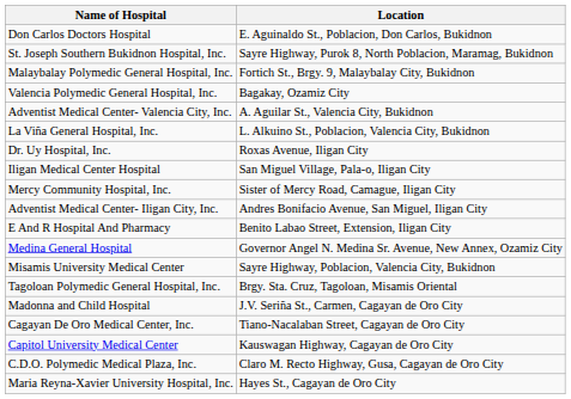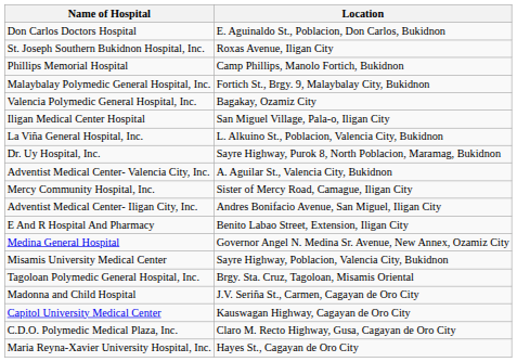 <table class="wikitable">
 <tr>
 <th>Name of Hospital<br></th>
 <th>Location</th>
 </tr>
 <tr style="vertical-align:middle;">
 <td>Don Carlos Doctors Hospital</td>
 <td>E. Aguinaldo St., Poblacion, Don Carlos, Bukidnon</td>
 </tr>
 <tr style="vertical-align:middle;">
 <td>St. Joseph Southern Bukidnon Hospital, Inc.</td>
-<td>Sayre Highway, Purok 8, North Poblacion, Maramag, Bukidnon</td>
+<td>Roxas Avenue, Iligan City</td>
+</tr>
+<tr style="vertical-align:middle;">
+<td>Phillips Memorial Hospital</td>
+<td>Camp Phillips, Manolo Fortich, Bukidnon</td>
 </tr>
 <tr style="vertical-align:middle;">
 <td>Malaybalay Polymedic General Hospital, Inc.</td>
 <td>Fortich St., Brgy. 9, Malaybalay City, Bukidnon</td>
 </tr>
 <tr style="vertical-align:middle;">
 <td>Valencia Polymedic General Hospital, Inc.</td>
 <td>Bagakay, Ozamiz City</td>
 </tr>
 <tr style="vertical-align:middle;">
-<td>Adventist Medical Center- Valencia City, Inc.</td>
-<td>A. Aguilar St., Valencia City, Bukidnon</td>
+<td>Iligan Medical Center Hospital</td>
+<td>San Miguel Village, Pala-o, Iligan City</td>
 </tr>
 <tr style="vertical-align:middle;">
 <td>La Viña General Hospital, Inc.</td>
 <td>L. Alkuino St., Poblacion, Valencia City, Bukidnon</td>
 </tr>
 <tr style="vertical-align:middle;">
 <td>Dr. Uy Hospital, Inc.</td>
-<td>Roxas Avenue, Iligan City</td>
+<td>Sayre Highway, Purok 8, North Poblacion, Maramag, Bukidnon</td>
 </tr>
 <tr style="vertical-align:middle;">
-<td>Iligan Medical Center Hospital</td>
-<td>San Miguel Village, Pala-o, Iligan City</td>
+<td>Adventist Medical Center- Valencia City, Inc.</td>
+<td>A. Aguilar St., Valencia City, Bukidnon</td>
 </tr>
 <tr style="vertical-align:middle;">
 <td>Mercy Community Hospital, Inc.</td>
 <td>Sister of Mercy Road, Camague, Iligan City</td>
 </tr>
 <tr style="vertical-align:middle;">
 <td>Adventist Medical Center- Iligan City, Inc.</td>
 <td>Andres Bonifacio Avenue, San Miguel, Iligan City</td>
 </tr>
 <tr style="vertical-align:middle;">
 <td>E And R Hospital And Pharmacy</td>
 <td>Benito Labao Street, Extension, Iligan City</td>
 </tr>
 <tr style="vertical-align:middle;">
 <td><a href='#'>Medina General Hospital</a></td>
 <td>Governor Angel N. Medina Sr. Avenue, New Annex, Ozamiz City</td>
 </tr>
 <tr style="vertical-align:middle;">
 <td>Misamis University Medical Center</td>
 <td>Sayre Highway, Poblacion, Valencia City, Bukidnon</td>
 </tr>
 <tr style="vertical-align:middle;">
 <td>Tagoloan Polymedic General Hospital, Inc.</td>
 <td>Brgy. Sta. Cruz, Tagoloan, Misamis Oriental</td>
 </tr>
 <tr style="vertical-align:middle;">
 <td>Madonna and Child Hospital</td>
 <td>J.V. Seriña St., Carmen, Cagayan de Oro City</td>
 </tr>
 <tr style="vertical-align:middle;">
-<td>Cagayan De Oro Medical Center, Inc.</td>
-<td>Tiano-Nacalaban Street, Cagayan de Oro City</td>
-</tr>
-<tr style="vertical-align:middle;">
 <td><a href='#'>Capitol University Medical Center</a></td>
 <td>Kauswagan Highway, Cagayan de Oro City</td>
 </tr>
 <tr style="vertical-align:middle;">
 <td>C.D.O. Polymedic Medical Plaza, Inc.</td>
 <td>Claro M. Recto Highway, Gusa, Cagayan de Oro City</td>
 </tr>
 <tr style="vertical-align:middle;">
 <td>Maria Reyna-Xavier University Hospital, Inc.</td>
 <td>Hayes St., Cagayan de Oro City</td>
 </tr>
 </table>
